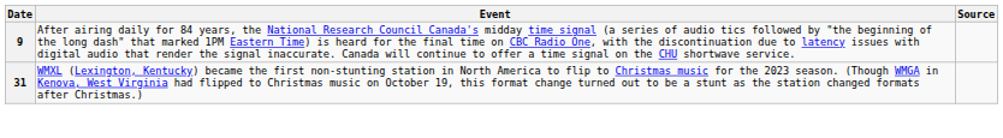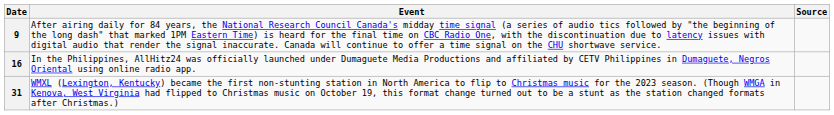 <table class=wikitable>
 <tr>
 <th>Date</th>
 <th>Event</th>
 <th>Source</th>
 </tr>
 <tr>
 <th>9</th>
 <td>After airing daily for 84 years, the <a href='#'>National Research Council Canada's</a> midday <a href='#'>time signal</a> (a series of audio tics followed by "the beginning of the long dash" that marked 1PM <a href='#'>Eastern Time</a>) is heard for the final time on <a href='#'>CBC Radio One</a>, with the discontinuation due to <a href='#'>latency</a> issues with digital audio that render the signal inaccurate. Canada will continue to offer a time signal on the <a href='#'>CHU</a> shortwave service.</td>
 <td></td>
 </tr>
 <tr>
+<th>16</th>
+<td>In the Philippines, AllHitz24 was officially launched under Dumaguete Media Productions and affiliated by CETV Philippines in <a href='#'>Dumaguete, Negros Oriental</a> using online radio app.</td>
+<td></td>
+</tr>
+<tr>
 <th>31</th>
 <td><a href='#'>WMXL</a> (<a href='#'>Lexington, Kentucky</a>) became the first non-stunting station in North America to flip to <a href='#'>Christmas music</a> for the 2023 season. (Though <a href='#'>WMGA</a> in <a href='#'>Kenova, West Virginia</a> had flipped to Christmas music on October 19, this format change turned out to be a stunt as the station changed formats after Christmas.)</td>
 <td></td>
 </tr>
 </table>
